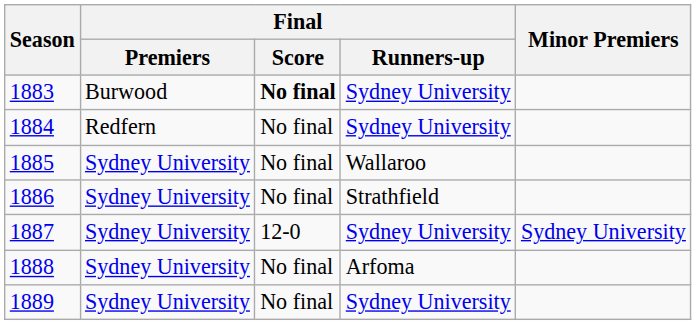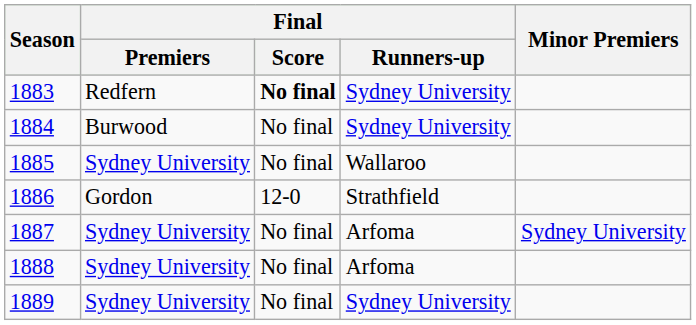 <table class="wikitable">
 <tr style="background: #ccffcc;">
 <th rowspan="2">Season</th>
 <th colspan="3">Final</th>
 <th rowspan="2">Minor Premiers</th>
 </tr>
 <tr style="background: #ccffcc;">
 <th>Premiers</th>
 <th>Score</th>
 <th>Runners-up</th>
 </tr>
 <tr>
 <td><a href='#'>1883</a></td>
-<td> Burwood</td>
+<td> Redfern</td>
 <td><strong>No final</strong></td>
 <td> <a href='#'>Sydney University</a></td>
 <td></td>
 </tr>
 <tr>
 <td><a href='#'>1884</a></td>
-<td> Redfern</td>
+<td> Burwood</td>
 <td>No final</td>
 <td> <a href='#'>Sydney University</a></td>
 <td></td>
 </tr>
 <tr>
 <td><a href='#'>1885</a></td>
 <td> <a href='#'>Sydney University</a></td>
 <td>No final</td>
 <td> Wallaroo</td>
 <td></td>
 </tr>
 <tr>
 <td><a href='#'>1886</a></td>
-<td> <a href='#'>Sydney University</a></td>
-<td>No final</td>
+<td> Gordon</td>
+<td>12-0</td>
 <td> Strathfield</td>
 <td></td>
 </tr>
 <tr>
 <td><a href='#'>1887</a></td>
 <td> <a href='#'>Sydney University</a></td>
-<td>12-0</td>
-<td> <a href='#'>Sydney University</a></td>
+<td>No final</td>
+<td> Arfoma</td>
 <td> <a href='#'>Sydney University</a></td>
 </tr>
 <tr>
 <td><a href='#'>1888</a></td>
 <td> <a href='#'>Sydney University</a></td>
 <td>No final</td>
 <td> Arfoma</td>
 <td></td>
 </tr>
 <tr>
 <td><a href='#'>1889</a></td>
 <td> <a href='#'>Sydney University</a></td>
 <td>No final</td>
 <td> <a href='#'>Sydney University</a></td>
 <td></td>
 </tr>
 </table>
